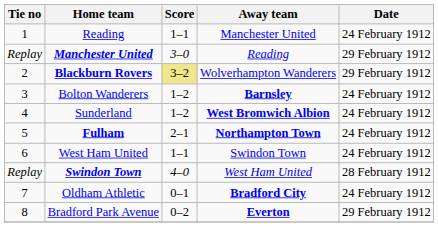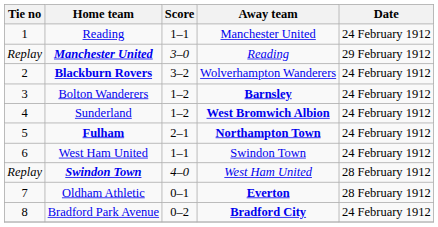 <table class="wikitable" style="text-align: center">
 <tr>
 <th>Tie no</th>
 <th>Home team</th>
 <th>Score</th>
 <th>Away team</th>
 <th>Date</th>
 </tr>
 <tr>
 <td>1</td>
 <td><a href='#'>Reading</a></td>
 <td>1–1</td>
 <td><a href='#'>Manchester United</a></td>
 <td>24 February 1912</td>
 </tr>
 <tr>
 <td><em>Replay</em></td>
 <td><strong><em><a href='#'>Manchester United</a></em></strong></td>
 <td><em>3–0</em></td>
 <td><em><a href='#'>Reading</a></em></td>
 <td>29 February 1912</td>
 </tr>
 <tr>
 <td>2</td>
 <td><strong><a href='#'>Blackburn Rovers</a></strong></td>
-<td style="background: khaki;">3–2</td>
+<td>3–2</td>
 <td><a href='#'>Wolverhampton Wanderers</a></td>
-<td>29 February 1912</td>
+<td>24 February 1912</td>
 </tr>
 <tr>
 <td>3</td>
 <td><a href='#'>Bolton Wanderers</a></td>
 <td>1–2</td>
 <td><strong><a href='#'>Barnsley</a></strong></td>
 <td>24 February 1912</td>
 </tr>
 <tr>
 <td>4</td>
 <td><a href='#'>Sunderland</a></td>
 <td>1–2</td>
 <td><strong><a href='#'>West Bromwich Albion</a></strong></td>
 <td>24 February 1912</td>
 </tr>
 <tr>
 <td>5</td>
 <td><strong><a href='#'>Fulham</a></strong></td>
 <td>2–1</td>
 <td><strong><a href='#'>Northampton Town</a></strong></td>
 <td>24 February 1912</td>
 </tr>
 <tr>
 <td>6</td>
 <td><a href='#'>West Ham United</a></td>
 <td>1–1</td>
 <td><a href='#'>Swindon Town</a></td>
 <td>24 February 1912</td>
 </tr>
 <tr>
 <td><em>Replay</em></td>
 <td><strong><em><a href='#'>Swindon Town</a></em></strong></td>
 <td><em>4–0</em></td>
 <td><em><a href='#'>West Ham United</a></em></td>
 <td>28 February 1912</td>
 </tr>
 <tr>
 <td>7</td>
 <td><a href='#'>Oldham Athletic</a></td>
 <td>0–1</td>
-<td><strong><a href='#'>Bradford City</a></strong></td>
-<td>24 February 1912</td>
+<td><strong><a href='#'>Everton</a></strong></td>
+<td>28 February 1912</td>
 </tr>
 <tr>
 <td>8</td>
 <td><a href='#'>Bradford Park Avenue</a></td>
 <td>0–2</td>
-<td><strong><a href='#'>Everton</a></strong></td>
-<td>29 February 1912</td>
+<td><strong><a href='#'>Bradford City</a></strong></td>
+<td>24 February 1912</td>
 </tr>
 <tr>
 </tr>
 </table>
